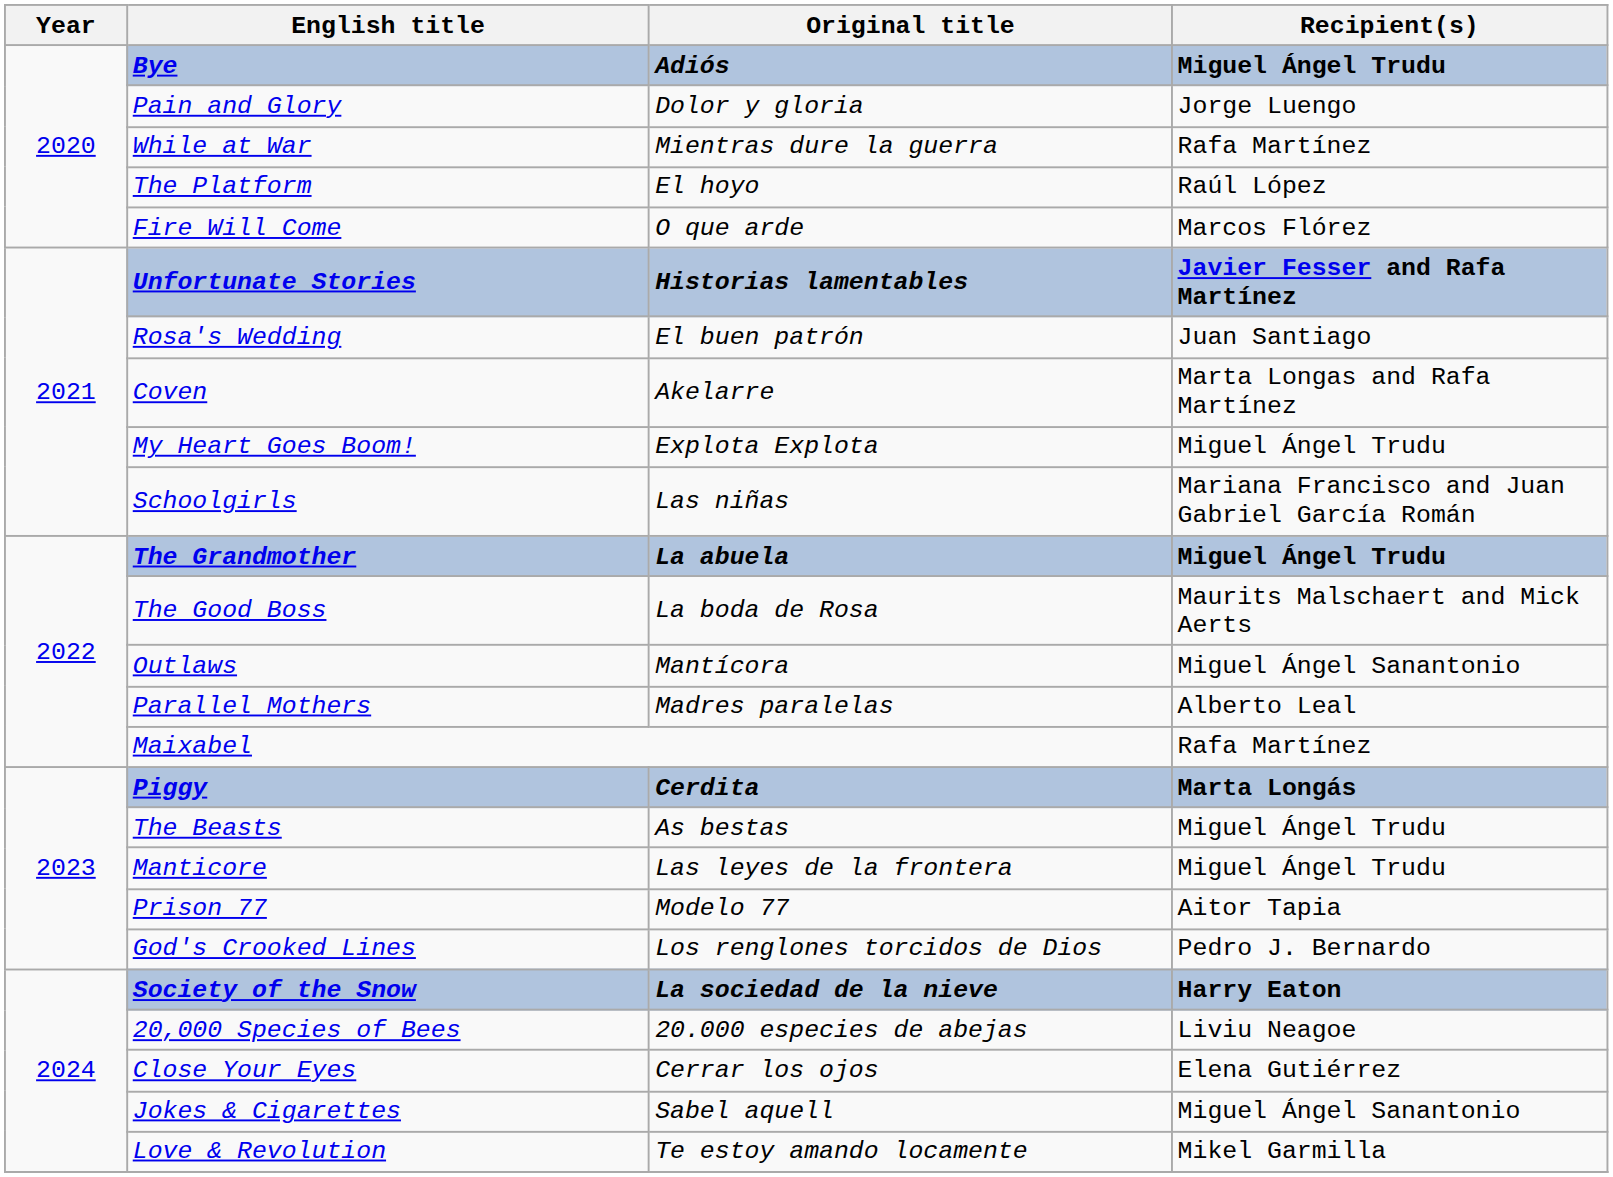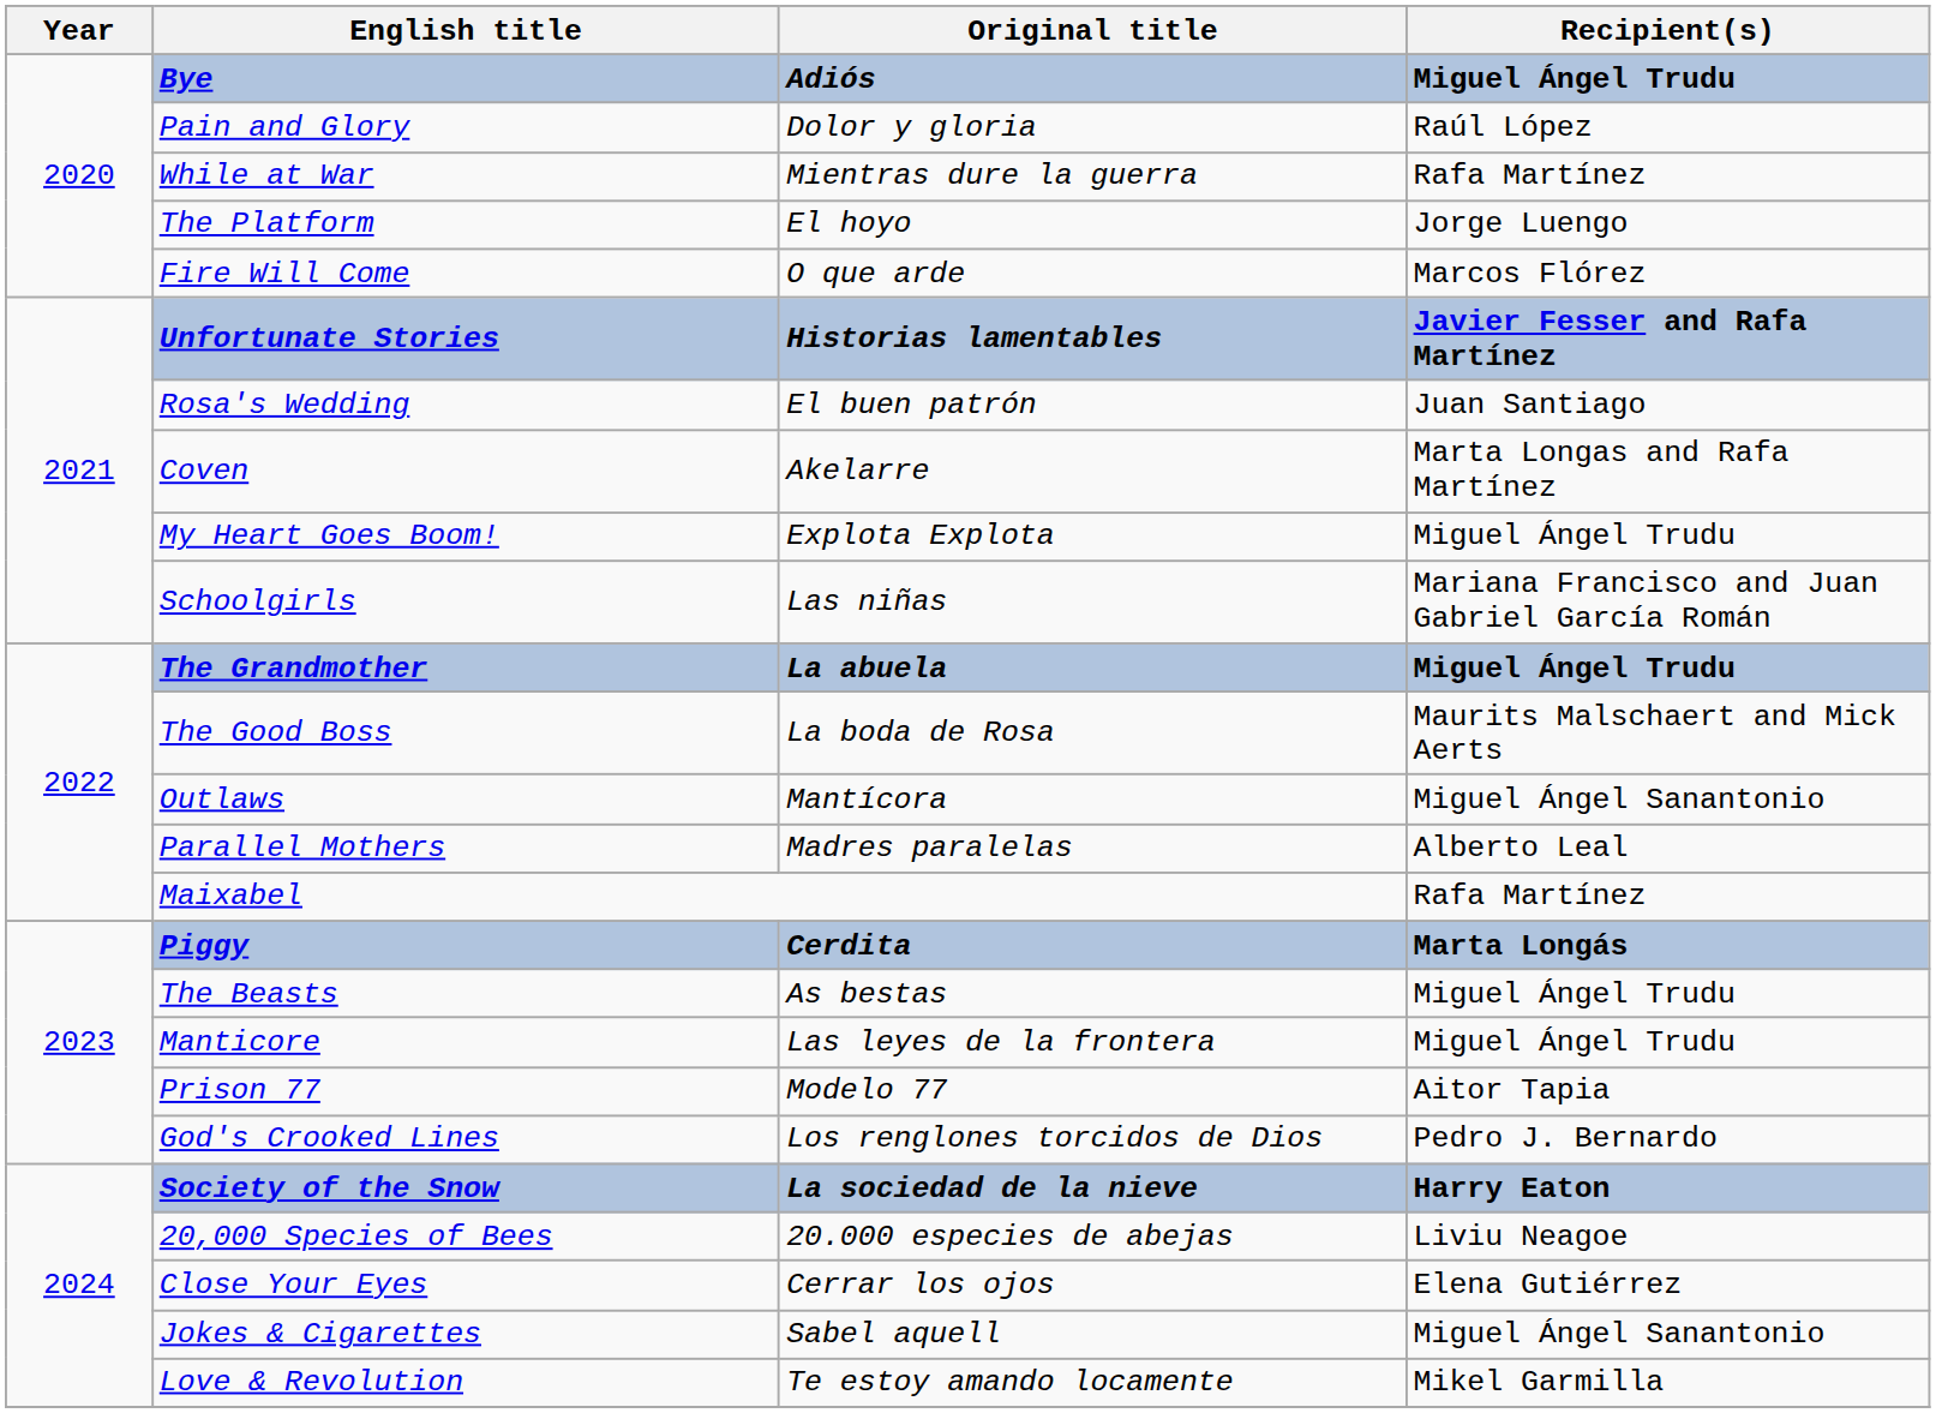 <table class="wikitable" width="95%" cellpadding="5">
 <tr>
 <th width="7%">Year</th>
 <th width="30%">English title</th>
 <th width="30%">Original title</th>
 <th width="25%">Recipient(s)</th>
 </tr>
 <tr>
 <td rowspan=5 style="text-align:center"><a href='#'>2020</a><br></td>
 <td style="background:#B0C4DE;"><strong><em><a href='#'>Bye</a></em></strong></td>
 <td style="background:#B0C4DE;"><strong><em>Adiós</em></strong></td>
 <td style="background:#B0C4DE;"><strong>Miguel Ángel Trudu</strong></td>
 </tr>
 <tr>
 <td><em><a href='#'>Pain and Glory</a></em></td>
 <td><em>Dolor y gloria</em></td>
-<td>Jorge Luengo</td>
+<td>Raúl López</td>
 </tr>
 <tr>
 <td><em><a href='#'>While at War</a></em></td>
 <td><em>Mientras dure la guerra</em></td>
 <td>Rafa Martínez</td>
 </tr>
 <tr>
 <td><em><a href='#'>The Platform</a></em></td>
 <td><em>El hoyo</em></td>
-<td>Raúl López</td>
+<td>Jorge Luengo</td>
 </tr>
 <tr>
 <td><em><a href='#'>Fire Will Come</a></em></td>
 <td><em>O que arde</em></td>
 <td>Marcos Flórez</td>
 </tr>
 <tr>
 <td rowspan=5 style="text-align:center"><a href='#'>2021</a><br></td>
 <td style="background:#B0C4DE;"><strong><em><a href='#'>Unfortunate Stories</a></em></strong></td>
 <td style="background:#B0C4DE;"><strong><em>Historias lamentables</em></strong></td>
 <td style="background:#B0C4DE;"><strong><a href='#'>Javier Fesser</a> and Rafa Martínez</strong></td>
 </tr>
 <tr>
 <td><em><a href='#'>Rosa's Wedding</a></em></td>
 <td><em>El buen patrón</em></td>
 <td>Juan Santiago</td>
 </tr>
 <tr>
 <td><em><a href='#'>Coven</a></em></td>
 <td><em>Akelarre</em></td>
 <td>Marta Longas and Rafa Martínez</td>
 </tr>
 <tr>
 <td><em><a href='#'>My Heart Goes Boom!</a></em></td>
 <td><em>Explota Explota</em></td>
 <td>Miguel Ángel Trudu</td>
 </tr>
 <tr>
 <td><em><a href='#'>Schoolgirls</a></em></td>
 <td><em>Las niñas</em></td>
 <td>Mariana Francisco and Juan Gabriel García Román</td>
 </tr>
 <tr>
 <td rowspan=5 style="text-align:center"><a href='#'>2022</a><br></td>
 <td style="background:#B0C4DE;"><strong><em><a href='#'>The Grandmother</a></em></strong></td>
 <td style="background:#B0C4DE;"><strong><em>La abuela</em></strong></td>
 <td style="background:#B0C4DE;"><strong>Miguel Ángel Trudu</strong></td>
 </tr>
 <tr>
 <td><em><a href='#'>The Good Boss</a></em></td>
 <td><em>La boda de Rosa</em></td>
 <td>Maurits Malschaert and Mick Aerts</td>
 </tr>
 <tr>
 <td><em><a href='#'>Outlaws</a></em></td>
 <td><em>Mantícora</em></td>
 <td>Miguel Ángel Sanantonio</td>
 </tr>
 <tr>
 <td><em><a href='#'>Parallel Mothers</a></em></td>
 <td><em>Madres paralelas</em></td>
 <td>Alberto Leal</td>
 </tr>
 <tr>
 <td colspan="2"><em><a href='#'>Maixabel</a></em></td>
 <td>Rafa Martínez</td>
 </tr>
 <tr>
 <td rowspan=5 style="text-align:center"><a href='#'>2023</a><br></td>
 <td style="background:#B0C4DE;"><strong><em><a href='#'>Piggy</a></em></strong></td>
 <td style="background:#B0C4DE;"><strong><em>Cerdita</em></strong></td>
 <td style="background:#B0C4DE;"><strong>Marta Longás</strong></td>
 </tr>
 <tr>
 <td><em><a href='#'>The Beasts</a></em></td>
 <td><em>As bestas</em></td>
 <td>Miguel Ángel Trudu</td>
 </tr>
 <tr>
 <td><em><a href='#'>Manticore</a></em></td>
 <td><em>Las leyes de la frontera</em></td>
 <td>Miguel Ángel Trudu</td>
 </tr>
 <tr>
 <td><em><a href='#'>Prison 77</a></em></td>
 <td><em>Modelo 77</em></td>
 <td>Aitor Tapia</td>
 </tr>
 <tr>
 <td><em><a href='#'>God's Crooked Lines</a></em></td>
 <td><em>Los renglones torcidos de Dios</em></td>
 <td>Pedro J. Bernardo</td>
 </tr>
 <tr>
 <td rowspan=5 style="text-align:center"><a href='#'>2024</a><br></td>
 <td style="background:#B0C4DE;"><strong><em><a href='#'>Society of the Snow</a></em></strong></td>
 <td style="background:#B0C4DE;"><strong><em>La sociedad de la nieve</em></strong></td>
 <td style="background:#B0C4DE;"><strong>Harry Eaton</strong></td>
 </tr>
 <tr>
 <td><em><a href='#'>20,000 Species of Bees</a></em></td>
 <td><em>20.000 especies de abejas</em></td>
 <td>Liviu Neagoe</td>
 </tr>
 <tr>
 <td><em><a href='#'>Close Your Eyes</a></em></td>
 <td><em>Cerrar los ojos</em></td>
 <td>Elena Gutiérrez</td>
 </tr>
 <tr>
 <td><em><a href='#'>Jokes & Cigarettes</a></em></td>
 <td><em>Sabel aquell</em></td>
 <td>Miguel Ángel Sanantonio</td>
 </tr>
 <tr>
 <td><em><a href='#'>Love & Revolution</a></em></td>
 <td><em>Te estoy amando locamente</em></td>
 <td>Mikel Garmilla</td>
 </tr>
 <tr>
 </tr>
 </table>
